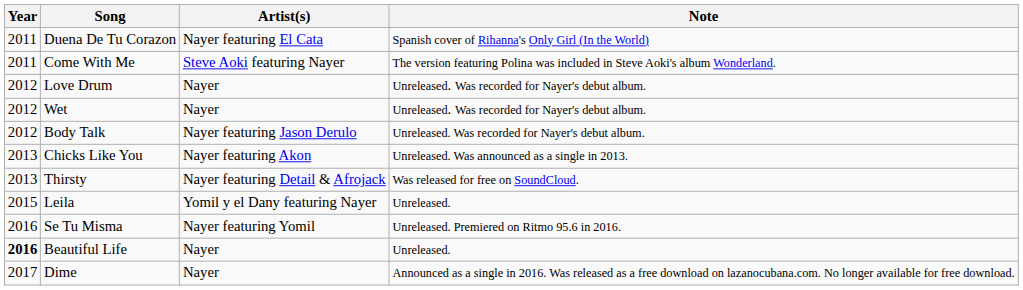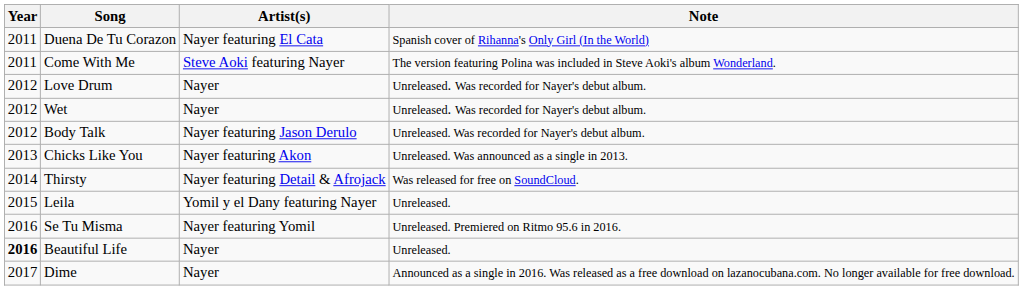 <table class="wikitable">
 <tr>
 <th>Year</th>
 <th>Song</th>
 <th>Artist(s)</th>
 <th>Note</th>
 </tr>
 <tr>
 <td>2011</td>
 <td>Duena De Tu Corazon</td>
 <td>Nayer featuring <a href='#'>El Cata</a></td>
 <td><small>Spanish cover of <a href='#'>Rihanna</a>'s <a href='#'>Only Girl (In the World)</a></small></td>
 </tr>
 <tr>
 <td>2011</td>
 <td>Come With Me</td>
 <td><a href='#'>Steve Aoki</a> featuring Nayer</td>
 <td><small>The version featuring Polina was included in Steve Aoki's album <a href='#'>Wonderland</a>.</small></td>
 </tr>
 <tr>
 <td>2012</td>
 <td>Love Drum</td>
 <td>Nayer</td>
 <td><small>Unreleased</small>. <small>Was recorded for Nayer's debut album.</small></td>
 </tr>
 <tr>
 <td>2012</td>
 <td>Wet</td>
 <td>Nayer</td>
 <td><small>Unreleased</small>. <small>Was recorded for Nayer's debut album.</small></td>
 </tr>
 <tr>
 <td>2012</td>
 <td>Body Talk</td>
 <td>Nayer featuring <a href='#'>Jason Derulo</a></td>
 <td><small>Unreleased. Was recorded for Nayer's debut album.</small></td>
 </tr>
 <tr>
 <td>2013</td>
 <td>Chicks Like You</td>
 <td>Nayer featuring <a href='#'>Akon</a></td>
 <td><small>Unreleased. Was announced as a single in 2013.</small></td>
 </tr>
 <tr>
-<td>2013</td>
+<td>2014</td>
 <td>Thirsty</td>
 <td>Nayer featuring <a href='#'>Detail</a> & <a href='#'>Afrojack</a></td>
 <td><small>Was released for free on <a href='#'>SoundCloud</a>.</small></td>
 </tr>
 <tr>
 <td>2015</td>
 <td>Leila</td>
 <td>Yomil y el Dany featuring Nayer</td>
 <td><small>Unreleased.</small></td>
 </tr>
 <tr>
 <td>2016</td>
 <td>Se Tu Misma</td>
 <td>Nayer featuring Yomil</td>
 <td><small>Unreleased. Premiered on Ritmo 95.6 in 2016.</small></td>
 </tr>
 <tr>
 <td><strong>2016</strong></td>
 <td>Beautiful Life</td>
 <td>Nayer</td>
 <td><small>Unreleased.</small></td>
 </tr>
 <tr>
 <td>2017</td>
 <td>Dime</td>
 <td>Nayer</td>
 <td><small>Announced as a single in 2016. Was released as a free download on lazanocubana.com. No longer available for free download.</small></td>
 </tr>
 </table>
